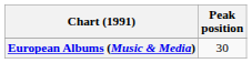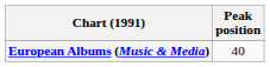 <table class="wikitable sortable plainrowheaders" style="text-align:center">
 <tr>
 <th scope="col">Chart (1991)</th>
 <th scope="col">Peak<br>position</th>
 </tr>
 <tr>
 </tr>
 <tr>
 <th scope="row"><a href='#'>European Albums</a> (<em><a href='#'>Music & Media</a></em>)</th>
-<td>30</td>
+<td>40</td>
 </tr>
 </table>
